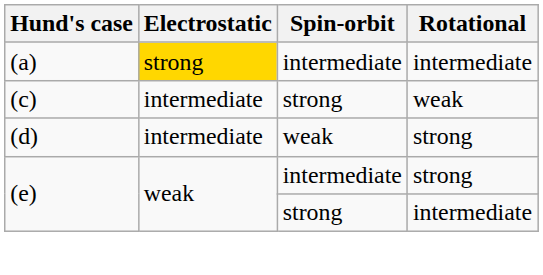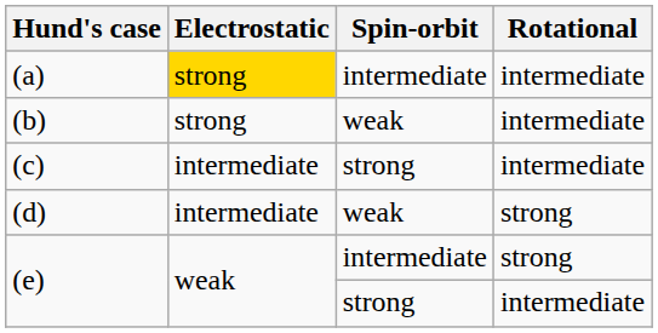 <table class="wikitable">
 <tr>
 <th>Hund's case</th>
 <th>Electrostatic</th>
 <th>Spin-orbit</th>
 <th>Rotational</th>
 </tr>
 <tr>
 <td>(a)</td>
 <td style="background: gold;">strong</td>
 <td>intermediate</td>
 <td>intermediate</td>
 </tr>
 <tr>
+<td>(b)</td>
+<td>strong</td>
+<td>weak</td>
+<td>intermediate</td>
+</tr>
+<tr>
 <td>(c)</td>
 <td>intermediate</td>
 <td>strong</td>
-<td>weak</td>
+<td>intermediate</td>
 </tr>
 <tr>
 <td>(d)</td>
 <td>intermediate</td>
 <td>weak</td>
 <td>strong</td>
 </tr>
 <tr>
 <td rowspan="2">(e)</td>
 <td rowspan="2">weak</td>
 <td>intermediate</td>
 <td>strong</td>
 </tr>
 <tr>
 <td>strong</td>
 <td>intermediate</td>
 </tr>
 </table>
